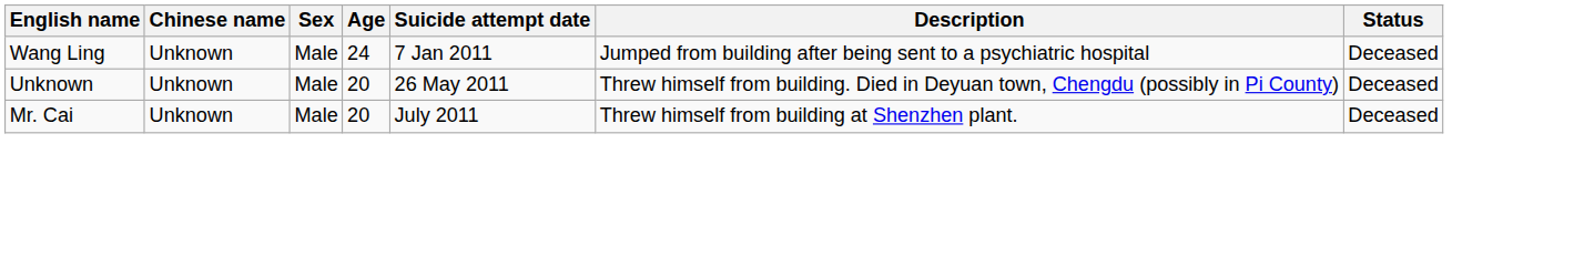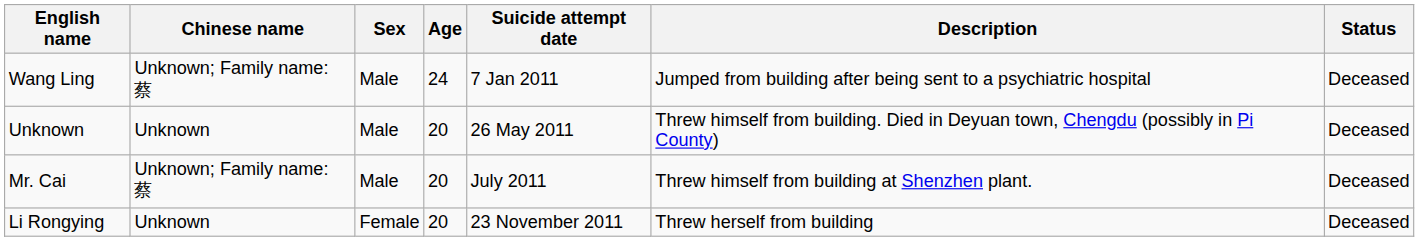 <table class="wikitable sortable">
 <tr>
 <th>English name</th>
 <th>Chinese name</th>
 <th>Sex</th>
 <th>Age</th>
 <th>Suicide attempt date</th>
 <th>Description</th>
 <th>Status</th>
 </tr>
 <tr>
 <td>Wang Ling</td>
-<td>Unknown</td>
+<td>Unknown; Family name: 蔡</td>
 <td>Male</td>
 <td>24</td>
 <td>7 Jan 2011</td>
 <td>Jumped from building after being sent to a psychiatric hospital</td>
 <td>Deceased</td>
 </tr>
 <tr>
 <td>Unknown</td>
 <td>Unknown</td>
 <td>Male</td>
 <td>20</td>
 <td>26 May 2011</td>
 <td>Threw himself from building. Died in Deyuan town, <a href='#'>Chengdu</a> (possibly in <a href='#'>Pi County</a>)</td>
 <td>Deceased</td>
 </tr>
 <tr>
 <td>Mr. Cai</td>
-<td>Unknown</td>
+<td>Unknown; Family name: 蔡</td>
 <td>Male</td>
 <td>20</td>
 <td>July 2011</td>
 <td>Threw himself from building at <a href='#'>Shenzhen</a> plant.</td>
 <td>Deceased</td>
 </tr>
+<tr>
+<td>Li Rongying</td>
+<td>Unknown</td>
+<td>Female</td>
+<td>20</td>
+<td>23 November 2011</td>
+<td>Threw herself from building</td>
+<td>Deceased</td>
+</tr>
 </table>
